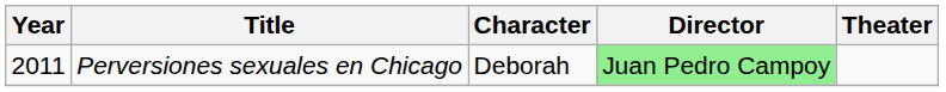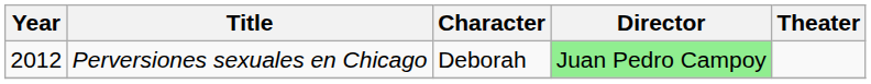 <table class="wikitable">
 <tr>
 <th>Year</th>
 <th>Title</th>
 <th>Character</th>
 <th>Director</th>
 <th>Theater</th>
 </tr>
 <tr>
-<td>2011</td>
+<td>2012</td>
 <td><em>Perversiones sexuales en Chicago</em></td>
 <td>Deborah</td>
 <td style="background: lightgreen;">Juan Pedro Campoy</td>
 <td></td>
 </tr>
 <tr>
 </tr>
 </table>
